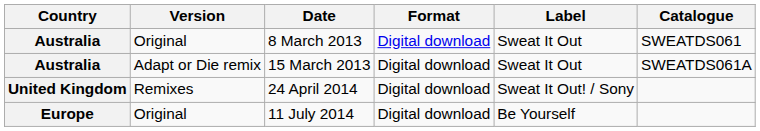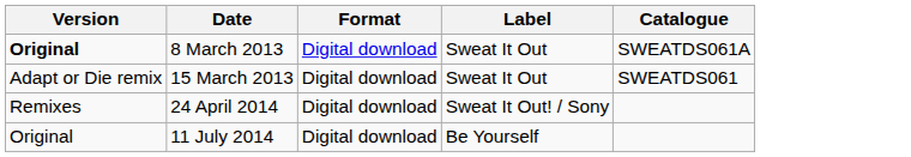 <table class="wikitable plainrowheaders">
 <tr>
-<th scope="col">Country</th>
 <th scope="col">Version</th>
 <th scope="col">Date</th>
 <th scope="col">Format</th>
 <th scope="col">Label</th>
 <th scope="col">Catalogue</th>
 </tr>
 <tr>
-<th scope="row">Australia</th>
-<td>Original</td>
+<td><strong>Original</strong></td>
 <td>8 March 2013</td>
 <td><a href='#'>Digital download</a></td>
+<td>Sweat It Out</td>
+<td>SWEATDS061A</td>
+</tr>
+<tr>
+<td>Adapt or Die remix</td>
+<td>15 March 2013</td>
+<td>Digital download</td>
 <td>Sweat It Out</td>
 <td>SWEATDS061</td>
 </tr>
 <tr>
-<th scope="row">Australia</th>
-<td>Adapt or Die remix</td>
-<td>15 March 2013</td>
-<td>Digital download</td>
-<td>Sweat It Out</td>
-<td>SWEATDS061A</td>
-</tr>
-<tr>
-<th scope="row">United Kingdom</th>
 <td>Remixes</td>
 <td>24 April 2014 </td>
 <td>Digital download</td>
 <td>Sweat It Out! / Sony</td>
 <td></td>
 </tr>
 <tr>
-<th scope="row">Europe</th>
 <td>Original</td>
 <td>11 July 2014</td>
 <td>Digital download</td>
 <td>Be Yourself</td>
 <td></td>
 </tr>
 </table>
